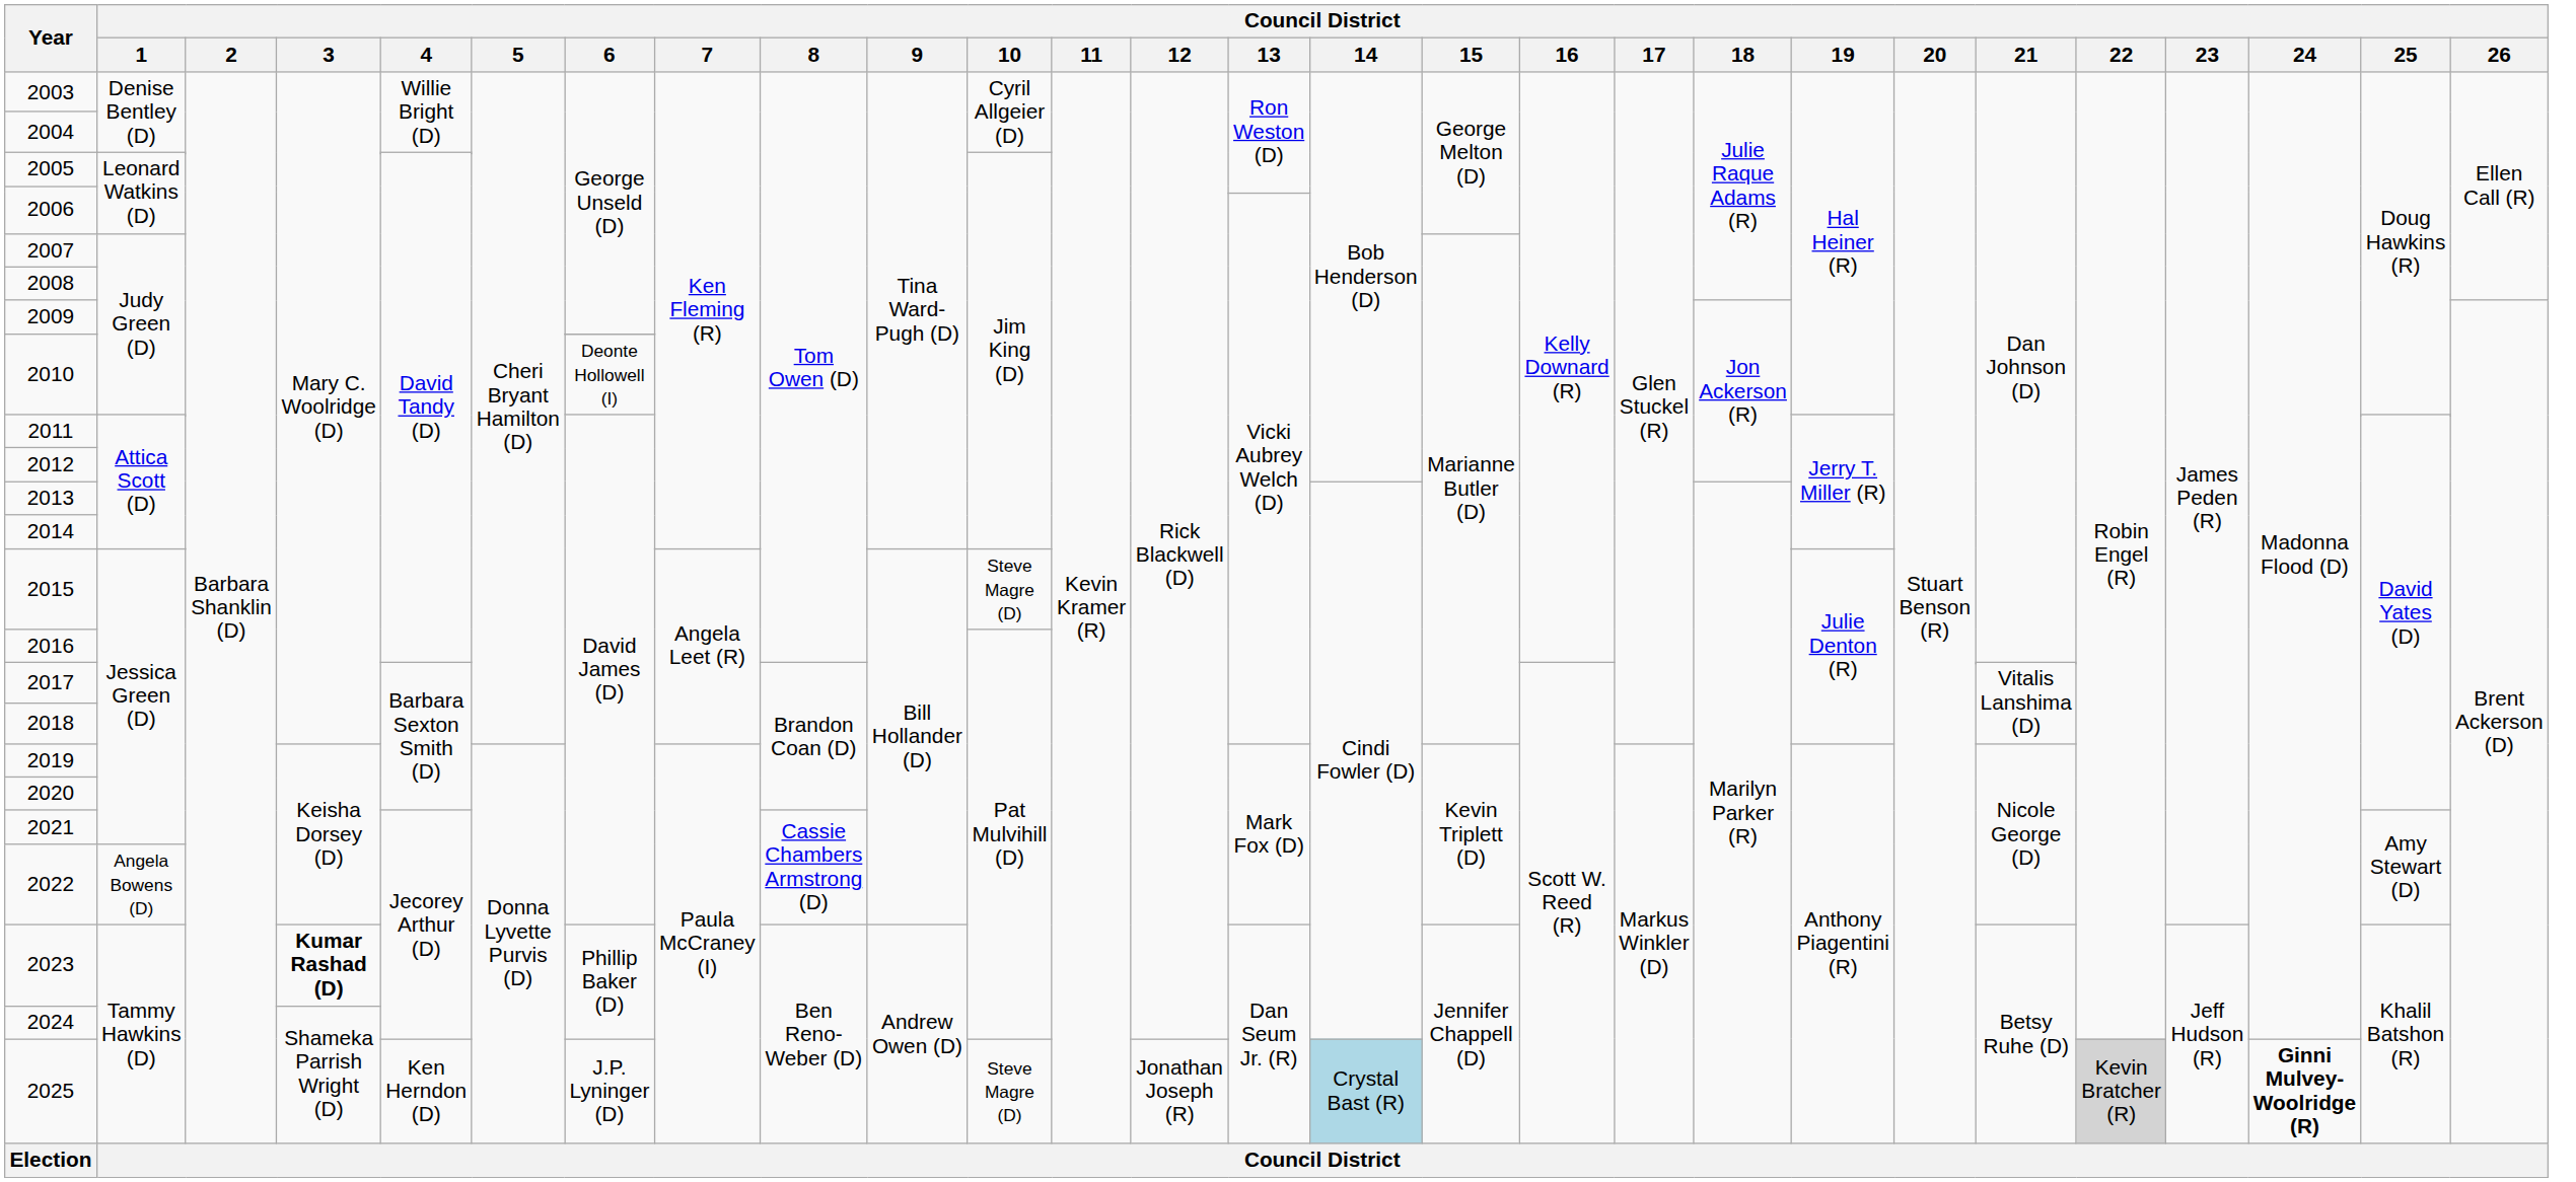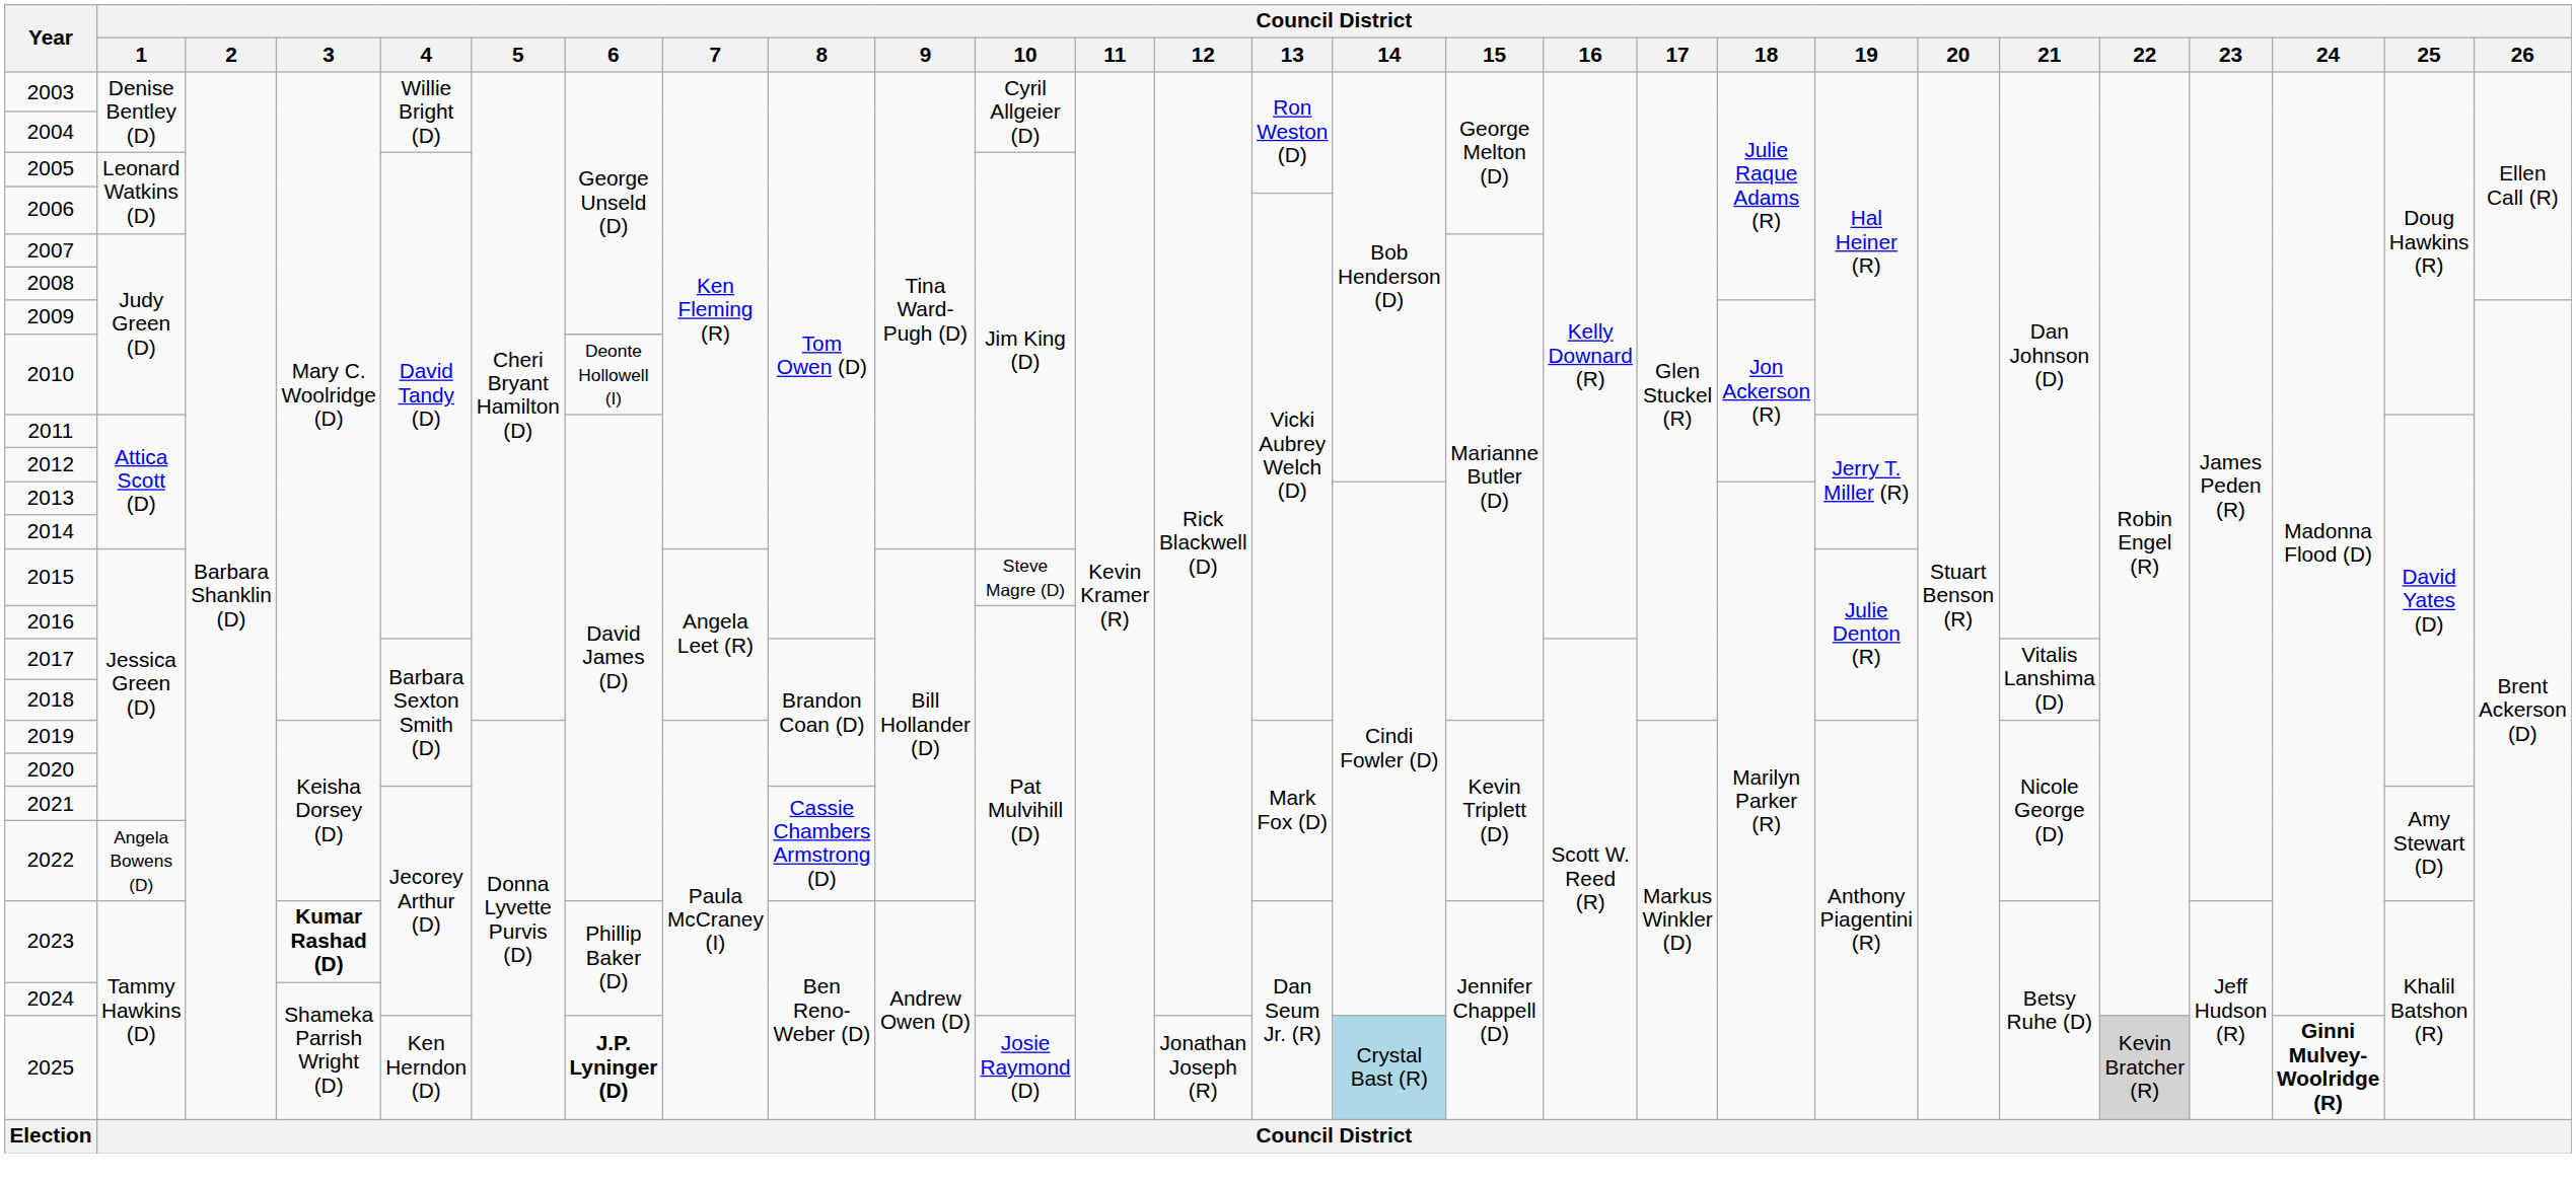 <table class=wikitable style="text-align:center">
 <tr>
 <th rowspan=2>Year</th>
 <th colspan=26>Council District</th>
 </tr>
 <tr>
 <th>1</th>
 <th>2</th>
 <th>3</th>
 <th>4</th>
 <th>5</th>
 <th>6</th>
 <th>7</th>
 <th>8</th>
 <th>9</th>
 <th>10</th>
 <th>11</th>
 <th>12</th>
 <th>13</th>
 <th>14</th>
 <th>15</th>
 <th>16</th>
 <th>17</th>
 <th>18</th>
 <th>19</th>
 <th>20</th>
 <th>21</th>
 <th>22</th>
 <th>23</th>
 <th>24</th>
 <th>25</th>
 <th>26</th>
 </tr>
 <tr>
 <td>2003</td>
 <td rowspan=3 >Denise Bentley (D)</td>
 <td rowspan="29" >Barbara Shanklin (D)</td>
 <td rowspan=22 >Mary C. Woolridge (D)</td>
 <td rowspan=3 >Willie Bright (D)</td>
 <td rowspan=22 >Cheri Bryant Hamilton (D)</td>
 <td rowspan=9 >George Unseld (D)</td>
 <td rowspan=16 ><a href='#'>Ken Fleming</a> (R)</td>
 <td rowspan=19 ><a href='#'>Tom Owen</a> (D)</td>
 <td rowspan=16 >Tina Ward-Pugh (D)</td>
 <td rowspan=2 >Cyril Allgeier (D)</td>
 <td rowspan="29" >Kevin Kramer (R)</td>
 <td rowspan="28" >Rick Blackwell (D)</td>
 <td rowspan=5 ><a href='#'>Ron Weston</a> (D)</td>
 <td rowspan=14 >Bob Henderson (D)</td>
 <td rowspan=6 >George Melton (D)</td>
 <td rowspan=19 ><a href='#'>Kelly Downard</a> (R)</td>
 <td rowspan=22 >Glen Stuckel (R)</td>
 <td rowspan=8 ><a href='#'>Julie Raque Adams</a> (R)</td>
 <td rowspan=11 ><a href='#'>Hal Heiner</a> (R)</td>
 <td rowspan="29" >Stuart Benson (R)</td>
 <td rowspan=20 >Dan Johnson (D)</td>
 <td rowspan="28" >Robin Engel (R)</td>
 <td rowspan="26" >James Peden (R)</td>
 <td rowspan="28" >Madonna Flood (D)</td>
 <td rowspan=12 >Doug Hawkins (R)</td>
 <td rowspan=8 >Ellen Call (R)</td>
 </tr>
 <tr>
 <td>2004</td>
 </tr>
 <tr>
 <td rowspan=2>2005</td>
 <td rowspan=15 >Jim King (D)</td>
 </tr>
 <tr>
 <td rowspan=3 >Leonard Watkins (D)</td>
 <td rowspan=16 ><a href='#'>David Tandy</a> (D)</td>
 </tr>
 <tr>
 <td rowspan=2>2006</td>
 </tr>
 <tr>
 <td rowspan=17 >Vicki Aubrey Welch (D)</td>
 </tr>
 <tr>
 <td>2007</td>
 <td rowspan=6 >Judy Green (D)</td>
 <td rowspan=16 >Marianne Butler (D)</td>
 </tr>
 <tr>
 <td>2008</td>
 </tr>
 <tr>
 <td>2009</td>
 <td rowspan=6 ><a href='#'>Jon Ackerson</a> (R)</td>
 <td rowspan="21" >Brent Ackerson (D)</td>
 </tr>
 <tr>
 <td rowspan=2>2010</td>
 </tr>
 <tr>
 <td><small>Deonte Hollowell (I)</small></td>
 </tr>
 <tr>
 <td rowspan=2>2011</td>
 <td rowspan="15" >David James (D)</td>
 <td rowspan=5 ><a href='#'>Jerry T. Miller</a> (R)</td>
 </tr>
 <tr>
 <td rowspan=4 ><a href='#'>Attica Scott</a> (D)</td>
 <td rowspan="12" ><a href='#'>David Yates</a> (D)</td>
 </tr>
 <tr>
 <td>2012</td>
 </tr>
 <tr>
 <td>2013</td>
 <td rowspan="14" >Cindi Fowler (D)</td>
 <td rowspan="15" >Marilyn Parker (R)</td>
 </tr>
 <tr>
 <td>2014</td>
 </tr>
 <tr>
 <td rowspan=2>2015</td>
 <td rowspan="9" >Jessica Green (D)</td>
 <td rowspan=6 >Angela Leet (R)</td>
 <td rowspan="10" >Bill Hollander (D)</td>
 <td rowspan=6 ><a href='#'>Julie Denton</a> (R)</td>
 </tr>
 <tr>
 <td><small>Steve Magre (D)</small></td>
 </tr>
 <tr>
 <td>2016</td>
 <td rowspan="10" >Pat Mulvihill (D)</td>
 </tr>
 <tr>
 <td rowspan=2>2017</td>
 <td rowspan="5" >Barbara Sexton Smith (D)</td>
 <td rowspan="5" >Brandon Coan (D)</td>
 <td rowspan="10" >Scott W. Reed (R)</td>
 </tr>
 <tr>
 <td rowspan=2 >Vitalis Lanshima (D)</td>
 </tr>
 <tr>
 <td>2018</td>
 </tr>
 <tr>
 <td>2019</td>
 <td rowspan="4" >Keisha Dorsey (D)</td>
 <td rowspan="7" >Donna Lyvette Purvis (D)</td>
 <td rowspan="7" >Paula McCraney (I)</td>
 <td rowspan="4" >Mark Fox (D)</td>
 <td rowspan="4" >Kevin Triplett (D)</td>
 <td rowspan="7" >Markus Winkler (D)</td>
 <td rowspan="7" >Anthony Piagentini (R)</td>
 <td rowspan="4" >Nicole George (D)</td>
 </tr>
 <tr>
 <td>2020</td>
 </tr>
 <tr>
 <td>2021</td>
 <td rowspan="4" >Jecorey Arthur (D)</td>
 <td rowspan="2" ><a href='#'>Cassie Chambers Armstrong</a> (D)</td>
 <td rowspan="2" >Amy Stewart (D)</td>
 </tr>
 <tr>
 <td>2022</td>
 <td><small>Angela Bowens (D)</small></td>
 </tr>
 <tr>
 <td>2023</td>
 <td rowspan="3" >Tammy Hawkins (D)</td>
 <td rowspan="1" ><strong>Kumar Rashad (D)</strong></td>
 <td rowspan="2" >Phillip Baker (D)</td>
 <td rowspan="3" >Ben Reno-Weber (D)</td>
 <td rowspan="3" >Andrew Owen (D)</td>
 <td rowspan="3" >Dan Seum Jr. (R)</td>
 <td rowspan="3" >Jennifer Chappell (D)</td>
 <td rowspan="3" >Betsy Ruhe (D)</td>
 <td rowspan="3" >Jeff Hudson (R)</td>
 <td rowspan="3" >Khalil Batshon (R)</td>
 </tr>
 <tr>
 <td>2024</td>
 <td rowspan="2" >Shameka Parrish Wright (D)</td>
 </tr>
 <tr>
 <td>2025</td>
 <td rowspan="1" >Ken Herndon (D)</td>
-<td rowspan="1" >J.P. Lyninger (D)</td>
-<td><small>Steve Magre (D)</small></td>
+<td rowspan="1" ><strong>J.P. Lyninger (D)</strong></td>
+<td rowspan="1" ><a href='#'>Josie Raymond</a> (D)</td>
 <td rowspan="1" >Jonathan Joseph (R)</td>
 <td rowspan="1"  style="background: lightblue;">Crystal Bast (R)</td>
 <td rowspan="1"  style="background: lightgrey;">Kevin Bratcher (R)</td>
 <td rowspan="1" ><strong>Ginni Mulvey-Woolridge (R)</strong></td>
 </tr>
 <tr>
 <th>Election</th>
 <th colspan="26">Council District</th>
 </tr>
 </table>
